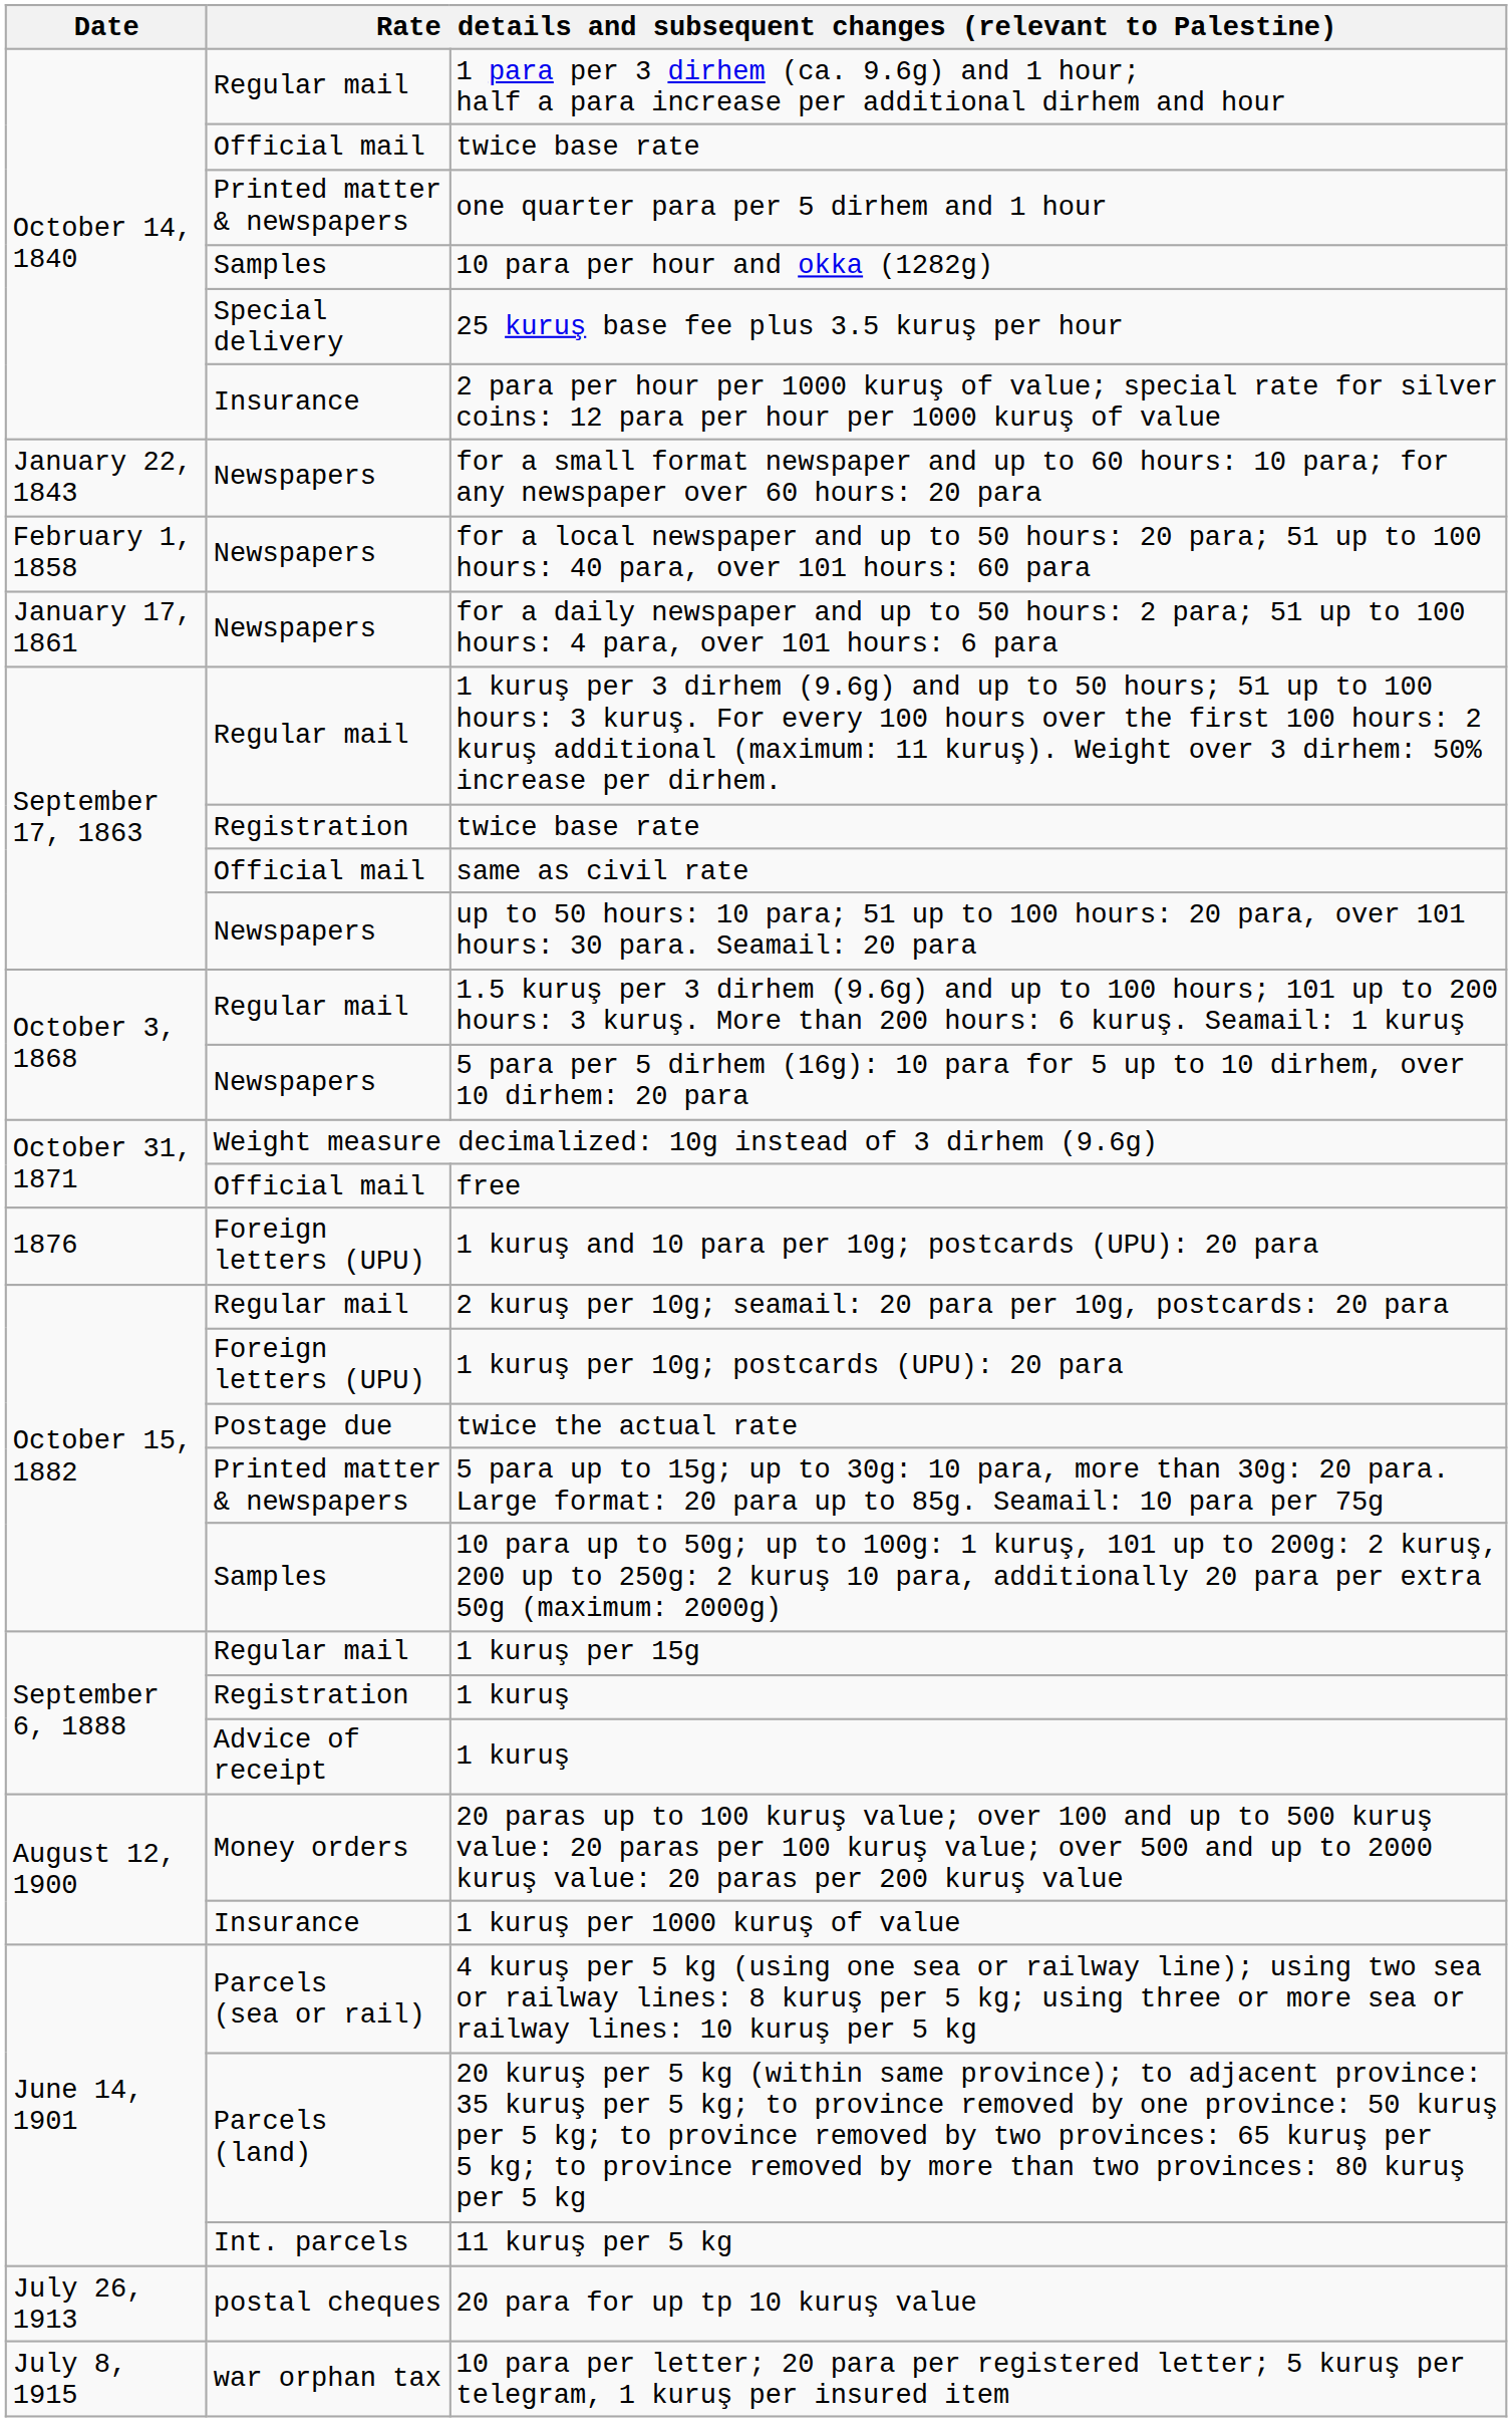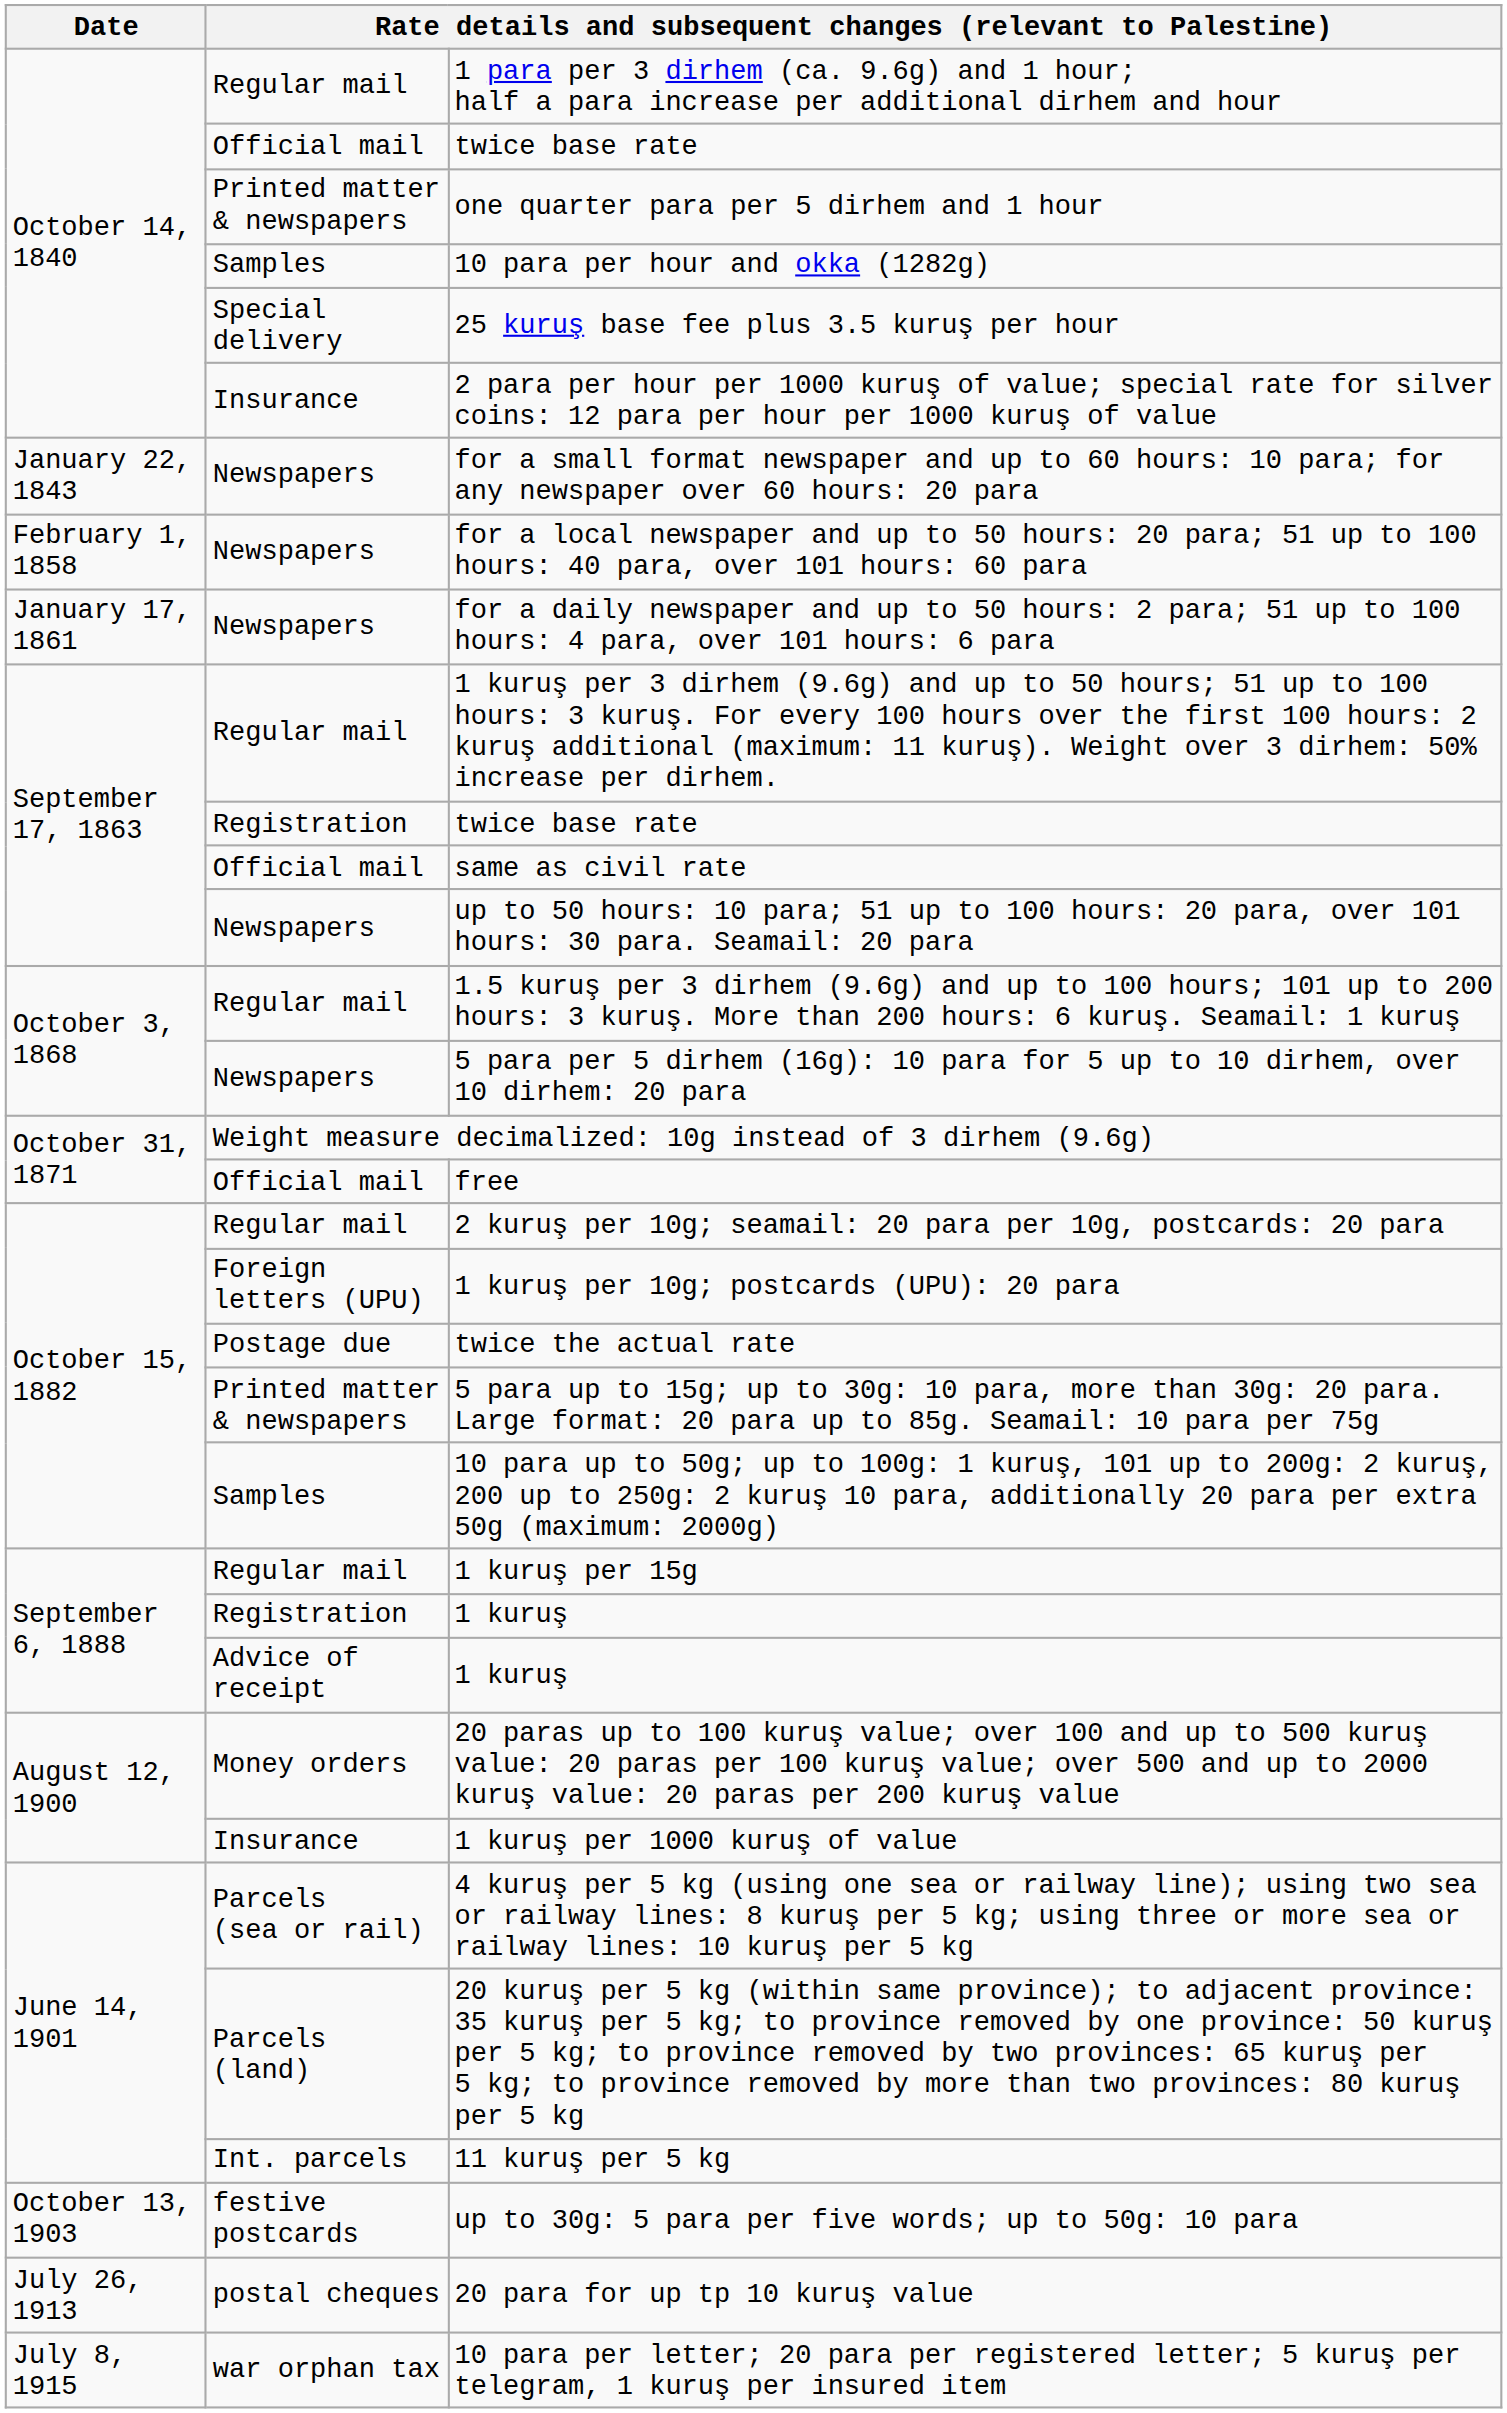 <table class="wikitable" style="margin:1em auto;">
 <tr>
 <th>Date</th>
 <th colspan="2">Rate details and subsequent changes (relevant to Palestine)</th>
 </tr>
 <tr>
 <td rowspan="6" width="90">October 14, 1840</td>
 <td width="110">Regular mail</td>
 <td width="500">1 <a href='#'>para</a> per 3 <a href='#'>dirhem</a> (ca. 9.6g) and 1 hour;<br>half a para increase per additional dirhem and hour</td>
 </tr>
 <tr>
 <td>Official mail</td>
 <td>twice base rate</td>
 </tr>
 <tr>
 <td>Printed matter & newspapers</td>
 <td>one quarter para per 5 dirhem and 1 hour</td>
 </tr>
 <tr>
 <td>Samples</td>
 <td>10 para per hour and <a href='#'>okka</a> (1282g)</td>
 </tr>
 <tr>
 <td>Special delivery</td>
 <td>25 <a href='#'>kuruş</a> base fee plus 3.5 kuruş per hour</td>
 </tr>
 <tr>
 <td>Insurance</td>
 <td>2 para per hour per 1000 kuruş of value; special rate for silver coins: 12 para per hour per 1000 kuruş of value</td>
 </tr>
 <tr>
 <td>January 22, 1843</td>
 <td>Newspapers</td>
 <td>for a small format newspaper and up to 60 hours: 10 para; for any newspaper over 60 hours: 20 para</td>
 </tr>
 <tr>
 <td>February 1, 1858</td>
 <td>Newspapers</td>
 <td>for a local newspaper and up to 50 hours: 20 para; 51 up to 100 hours: 40 para, over 101 hours: 60 para</td>
 </tr>
 <tr>
 <td>January 17, 1861</td>
 <td>Newspapers</td>
 <td>for a daily newspaper and up to 50 hours: 2 para; 51 up to 100 hours: 4 para, over 101 hours: 6 para</td>
 </tr>
 <tr>
 <td rowspan="4">September 17, 1863</td>
 <td>Regular mail</td>
 <td>1 kuruş per 3 dirhem (9.6g) and up to 50 hours; 51 up to 100 hours: 3 kuruş. For every 100 hours over the first 100 hours: 2 kuruş additional (maximum: 11 kuruş). Weight over 3 dirhem: 50% increase per dirhem.</td>
 </tr>
 <tr>
 <td>Registration</td>
 <td>twice base rate</td>
 </tr>
 <tr>
 <td>Official mail</td>
 <td>same as civil rate</td>
 </tr>
 <tr>
 <td>Newspapers</td>
 <td>up to 50 hours: 10 para; 51 up to 100 hours: 20 para, over 101 hours: 30 para. Seamail: 20 para</td>
 </tr>
 <tr>
 <td rowspan="2">October 3, 1868</td>
 <td>Regular mail</td>
 <td>1.5 kuruş per 3 dirhem (9.6g) and up to 100 hours; 101 up to 200 hours: 3 kuruş. More than 200 hours: 6 kuruş. Seamail: 1 kuruş</td>
 </tr>
 <tr>
 <td>Newspapers</td>
 <td>5 para per 5 dirhem (16g): 10 para for 5 up to 10 dirhem, over 10 dirhem: 20 para</td>
 </tr>
 <tr>
 <td rowspan="2">October 31, 1871</td>
 <td colspan="2">Weight measure decimalized: 10g instead of 3 dirhem (9.6g)</td>
 </tr>
 <tr>
 <td>Official mail</td>
 <td>free</td>
 </tr>
 <tr>
-<td>1876</td>
-<td>Foreign letters (UPU)</td>
-<td>1 kuruş and 10 para per 10g; postcards (UPU): 20 para</td>
-</tr>
-<tr>
 <td rowspan="5">October 15, 1882</td>
 <td>Regular mail</td>
 <td>2 kuruş per 10g; seamail: 20 para per 10g, postcards: 20 para</td>
 </tr>
 <tr>
 <td>Foreign letters (UPU)</td>
 <td>1 kuruş per 10g; postcards (UPU): 20 para</td>
 </tr>
 <tr>
 <td>Postage due</td>
 <td>twice the actual rate</td>
 </tr>
 <tr>
 <td>Printed matter & newspapers</td>
 <td>5 para up to 15g; up to 30g: 10 para, more than 30g: 20 para. Large format: 20 para up to 85g. Seamail: 10 para per 75g</td>
 </tr>
 <tr>
 <td>Samples</td>
 <td>10 para up to 50g; up to 100g: 1 kuruş, 101 up to 200g: 2 kuruş, 200 up to 250g: 2 kuruş 10 para, additionally 20 para per extra 50g (maximum: 2000g)</td>
 </tr>
 <tr>
 <td rowspan="3">September 6, 1888</td>
 <td>Regular mail</td>
 <td>1 kuruş per 15g</td>
 </tr>
 <tr>
 <td>Registration</td>
 <td>1 kuruş</td>
 </tr>
 <tr>
 <td>Advice of receipt</td>
 <td>1 kuruş</td>
 </tr>
 <tr>
 <td rowspan="2">August 12, 1900</td>
 <td>Money orders</td>
 <td>20 paras up to 100 kuruş value; over 100 and up to 500 kuruş value: 20 paras per 100 kuruş value; over 500 and up to 2000 kuruş value: 20 paras per 200 kuruş value</td>
 </tr>
 <tr>
 <td>Insurance</td>
 <td>1 kuruş per 1000 kuruş of value</td>
 </tr>
 <tr>
 <td rowspan="3">June 14, 1901</td>
 <td>Parcels<br>(sea or rail)</td>
 <td>4 kuruş per 5 kg (using one sea or railway line); using two sea or railway lines: 8 kuruş per 5 kg; using three or more sea or railway lines: 10 kuruş per 5 kg</td>
 </tr>
 <tr>
 <td>Parcels<br>(land)</td>
 <td>20 kuruş per 5 kg (within same province); to adjacent province: 35 kuruş per 5 kg; to province removed by one province: 50 kuruş per 5 kg; to province removed by two provinces: 65 kuruş per 5 kg; to province removed by more than two provinces: 80 kuruş per 5 kg</td>
 </tr>
 <tr>
 <td>Int. parcels</td>
 <td>11 kuruş per 5 kg</td>
 </tr>
 <tr>
+<td>October 13, 1903</td>
+<td>festive postcards</td>
+<td>up to 30g: 5 para per five words; up to 50g: 10 para</td>
+</tr>
+<tr>
 <td>July 26, 1913</td>
 <td>postal cheques</td>
 <td>20 para for up tp 10 kuruş value</td>
 </tr>
 <tr>
 <td>July 8, 1915</td>
 <td>war orphan tax</td>
 <td>10 para per letter; 20 para per registered letter; 5 kuruş per telegram, 1 kuruş per insured item</td>
 </tr>
 </table>
